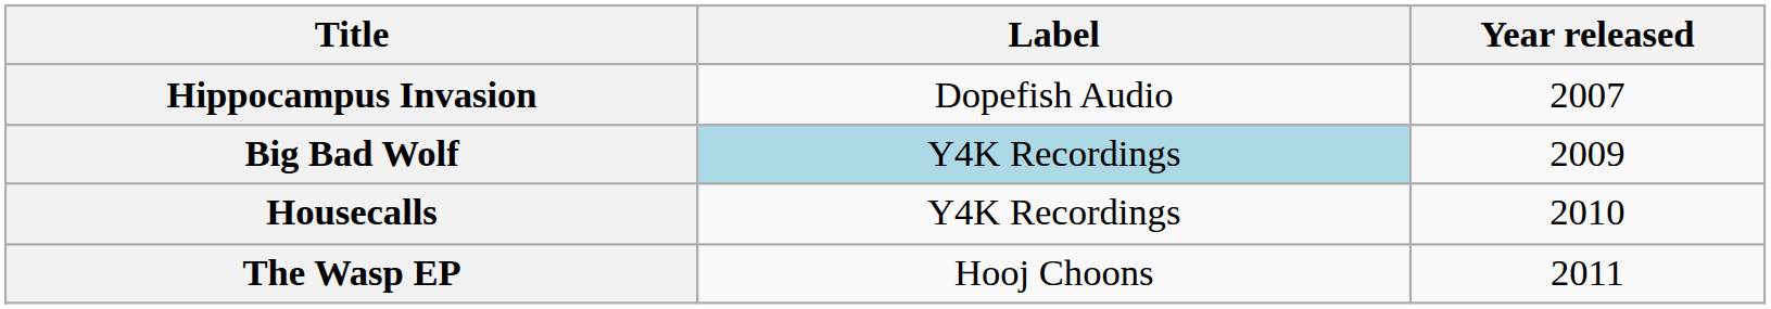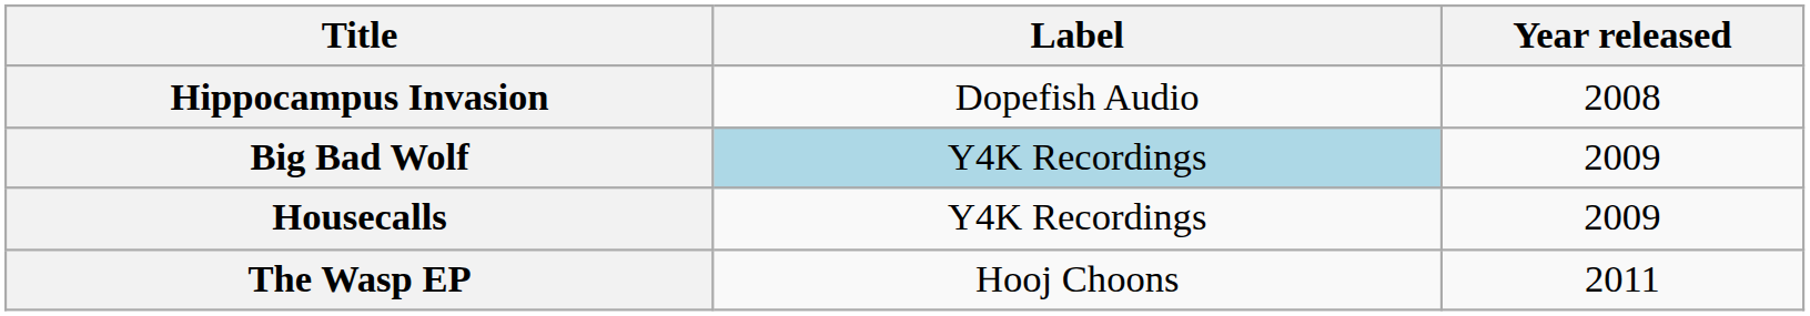 <table class="wikitable plainrowheaders" style="text-align:center;">
 <tr>
 <th scope="col" style="width:18em;">Title</th>
 <th scope="col" style="width:18.5em;">Label</th>
 <th scope="col" style="width:9em;">Year released</th>
 </tr>
 <tr>
 <th scope="row">Hippocampus Invasion</th>
 <td>Dopefish Audio</td>
-<td>2007</td>
+<td>2008</td>
 </tr>
 <tr>
 <th scope="row">Big Bad Wolf</th>
 <td style="background: lightblue;">Y4K Recordings</td>
 <td>2009</td>
 </tr>
 <tr>
 <th scope="row">Housecalls</th>
 <td>Y4K Recordings</td>
-<td>2010</td>
+<td>2009</td>
 </tr>
 <tr>
 <th scope="row">The Wasp EP</th>
 <td>Hooj Choons</td>
 <td>2011</td>
 </tr>
 </table>
